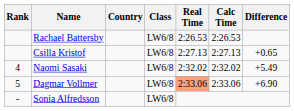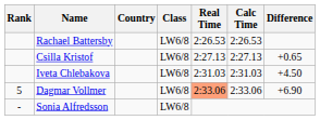 <table class="wikitable sortable" style="text-align:center">
 <tr>
 <th>Rank</th>
 <th>Name</th>
 <th>Country</th>
 <th>Class</th>
 <th>Real<br>Time</th>
 <th>Calc<br>Time</th>
 <th Class="unsortable">Difference</th>
 </tr>
 <tr>
 <td></td>
 <td align=left><a href='#'>Rachael Battersby</a></td>
 <td align=left></td>
 <td>LW6/8</td>
 <td>2:26.53</td>
 <td>2:26.53</td>
 </tr>
 <tr>
 <td></td>
 <td align=left><a href='#'>Csilla Kristof</a></td>
 <td align=left></td>
 <td>LW6/8</td>
 <td>2:27.13</td>
 <td>2:27.13</td>
 <td>+0.65</td>
 </tr>
 <tr>
-<td>4</td>
-<td align=left><a href='#'>Naomi Sasaki</a></td>
+<td></td>
+<td align=left><a href='#'>Iveta Chlebakova</a></td>
 <td align=left></td>
 <td>LW6/8</td>
-<td>2:32.02</td>
-<td>2:32.02</td>
-<td>+5.49</td>
+<td>2:31.03</td>
+<td>2:31.03</td>
+<td>+4.50</td>
 </tr>
 <tr>
 <td>5</td>
 <td align=left><a href='#'>Dagmar Vollmer</a></td>
 <td align=left></td>
 <td>LW6/8</td>
 <td style="background: lightsalmon;">2:33.06</td>
 <td>2:33.06</td>
 <td>+6.90</td>
 </tr>
 <tr>
 <td>-</td>
 <td align=left><a href='#'>Sonia Alfredsson</a></td>
 <td align=left></td>
 <td>LW6/8</td>
 <td colspan=3></td>
 </tr>
 </table>
